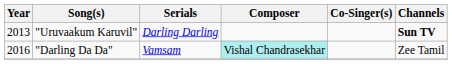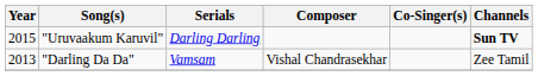 <table class="wikitable sortable">
 <tr>
 <th>Year</th>
 <th>Song(s)</th>
 <th>Serials</th>
 <th>Composer</th>
 <th>Co-Singer(s)</th>
 <th>Channels</th>
 </tr>
 <tr>
-<td>2013</td>
+<td>2015</td>
 <td>"Uruvaakum Karuvil"</td>
 <td><em><a href='#'>Darling Darling</a></em></td>
 <td></td>
 <td></td>
 <td><strong>Sun TV</strong></td>
 </tr>
 <tr>
-<td>2016</td>
+<td>2013</td>
 <td>"Darling Da Da"</td>
 <td><em><a href='#'>Vamsam</a></em></td>
-<td style="background: paleturquoise;">Vishal Chandrasekhar</td>
+<td>Vishal Chandrasekhar</td>
 <td></td>
 <td>Zee Tamil</td>
 </tr>
 <tr>
 </tr>
 </table>
